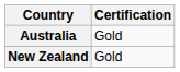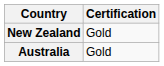 <table class="wikitable plainrowheaders">
 <tr>
 <th scope="col">Country</th>
 <th scope="col">Certification</th>
 </tr>
 <tr>
+<th scope="row">New Zealand</th>
+<td>Gold</td>
+</tr>
+<tr>
 <th scope="row">Australia</th>
 <td>Gold</td>
 </tr>
-<tr>
-<th scope="row">New Zealand</th>
-<td>Gold</td>
-</tr>
 </table>
